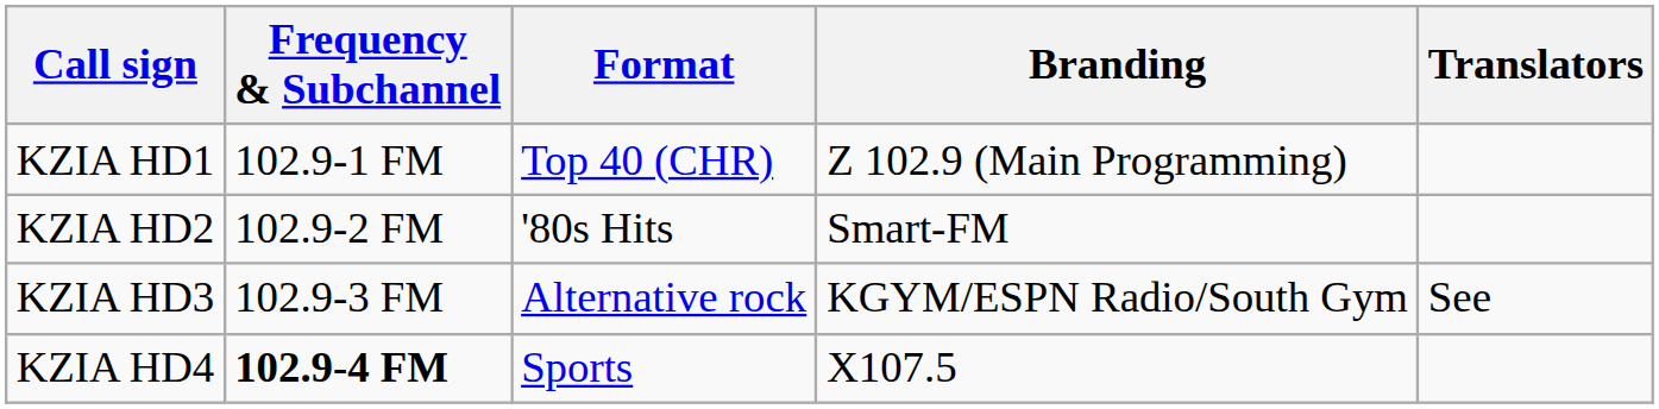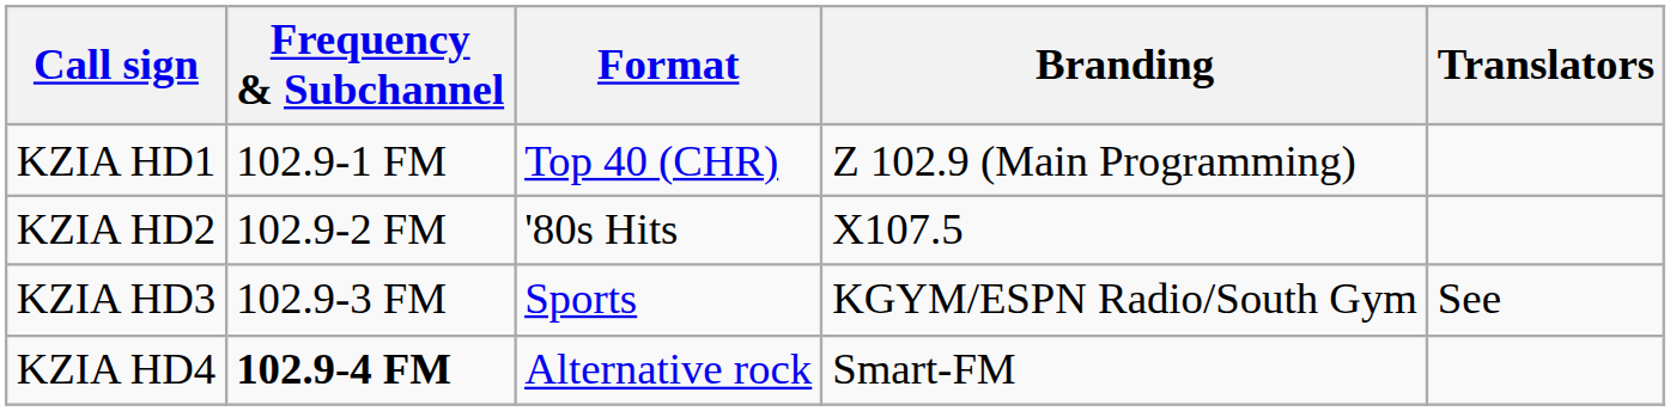 <table class="wikitable">
 <tr>
 <th><a href='#'>Call sign</a></th>
 <th data-sort-type="number"><a href='#'>Frequency</a><br>& <a href='#'>Subchannel</a></th>
 <th><a href='#'>Format</a></th>
 <th>Branding</th>
 <th>Translators</th>
 </tr>
 <tr>
 <td>KZIA HD1</td>
 <td>102.9-1 FM</td>
 <td><a href='#'>Top 40 (CHR)</a></td>
 <td>Z 102.9 (Main Programming)</td>
 <td></td>
 </tr>
 <tr>
 <td>KZIA HD2</td>
 <td>102.9-2 FM</td>
 <td>'80s Hits</td>
-<td>Smart-FM</td>
+<td>X107.5</td>
 <td><br></td>
 </tr>
 <tr>
 <td>KZIA HD3</td>
 <td>102.9-3 FM</td>
-<td><a href='#'>Alternative rock</a></td>
+<td><a href='#'>Sports</a></td>
 <td>KGYM/ESPN Radio/South Gym</td>
 <td>See </td>
 </tr>
 <tr>
 <td>KZIA HD4</td>
 <td><strong>102.9-4 FM</strong></td>
-<td><a href='#'>Sports</a></td>
-<td>X107.5</td>
+<td><a href='#'>Alternative rock</a></td>
+<td>Smart-FM</td>
 <td></td>
 </tr>
 </table>
